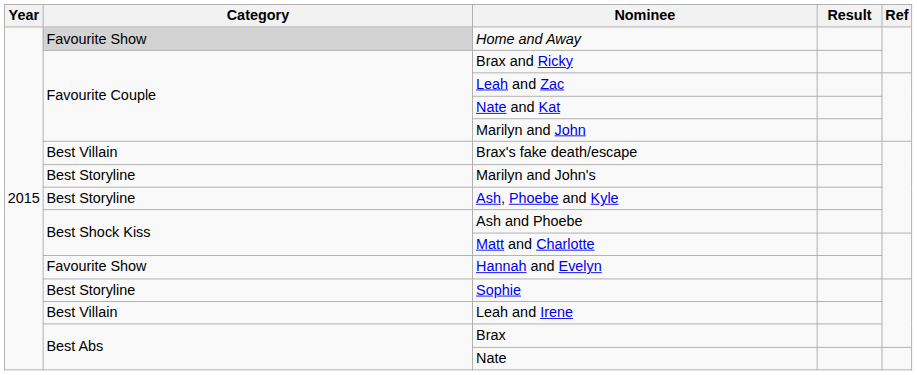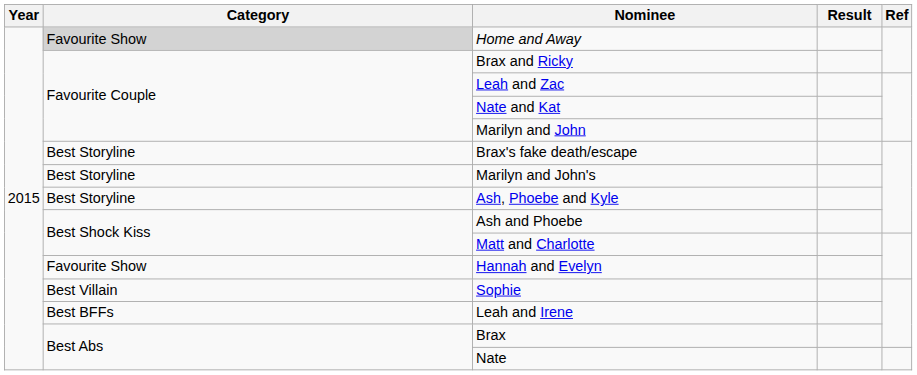 <table class="wikitable">
 <tr>
 <th>Year</th>
 <th width="470">Category</th>
 <th width="375">Nominee</th>
 <th width="65">Result</th>
 <th>Ref</th>
 </tr>
 <tr>
 <td rowspan="15">2015</td>
 <td style="background: lightgrey;">Favourite Show</td>
 <td><em>Home and Away</em></td>
 <td></td>
 <td rowspan="2"></td>
 </tr>
 <tr>
 <td rowspan="4">Favourite Couple</td>
 <td>Brax and <a href='#'>Ricky</a></td>
 <td></td>
 </tr>
 <tr>
 <td><a href='#'>Leah</a> and <a href='#'>Zac</a></td>
 <td></td>
 <td rowspan="3"></td>
 </tr>
 <tr>
 <td><a href='#'>Nate</a> and <a href='#'>Kat</a></td>
 <td></td>
 </tr>
 <tr>
 <td>Marilyn and <a href='#'>John</a></td>
 <td></td>
 </tr>
 <tr>
-<td>Best Villain</td>
+<td>Best Storyline</td>
 <td>Brax's fake death/escape</td>
 <td></td>
 <td rowspan="4"></td>
 </tr>
 <tr>
 <td>Best Storyline</td>
 <td>Marilyn and John's</td>
 <td></td>
 </tr>
 <tr>
 <td>Best Storyline</td>
 <td><a href='#'>Ash</a>, <a href='#'>Phoebe</a> and <a href='#'>Kyle</a></td>
 <td></td>
 </tr>
 <tr>
 <td rowspan="2">Best Shock Kiss</td>
 <td>Ash and Phoebe</td>
 <td></td>
 </tr>
 <tr>
 <td><a href='#'>Matt</a> and <a href='#'>Charlotte</a></td>
 <td></td>
 <td rowspan="2"></td>
 </tr>
 <tr>
 <td>Favourite Show</td>
 <td><a href='#'>Hannah</a> and <a href='#'>Evelyn</a></td>
 <td></td>
 </tr>
 <tr>
-<td>Best Storyline</td>
+<td>Best Villain</td>
 <td><a href='#'>Sophie</a></td>
 <td></td>
 <td rowspan="3"></td>
 </tr>
 <tr>
-<td>Best Villain</td>
+<td>Best BFFs</td>
 <td>Leah and <a href='#'>Irene</a></td>
 <td></td>
 </tr>
 <tr>
 <td rowspan="2">Best Abs</td>
 <td>Brax</td>
 <td></td>
 </tr>
 <tr>
 <td>Nate</td>
 <td></td>
 <td></td>
 </tr>
 </table>
